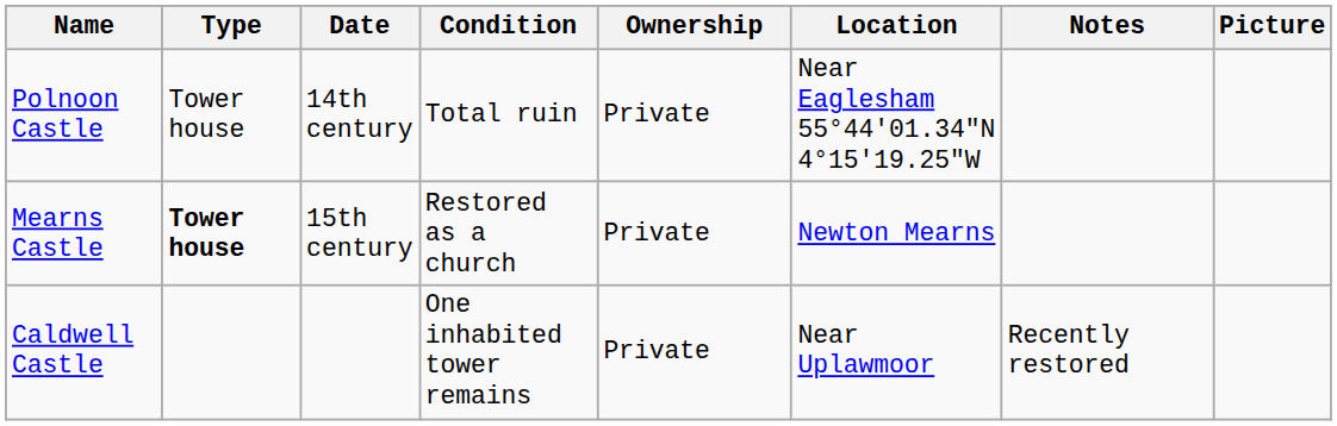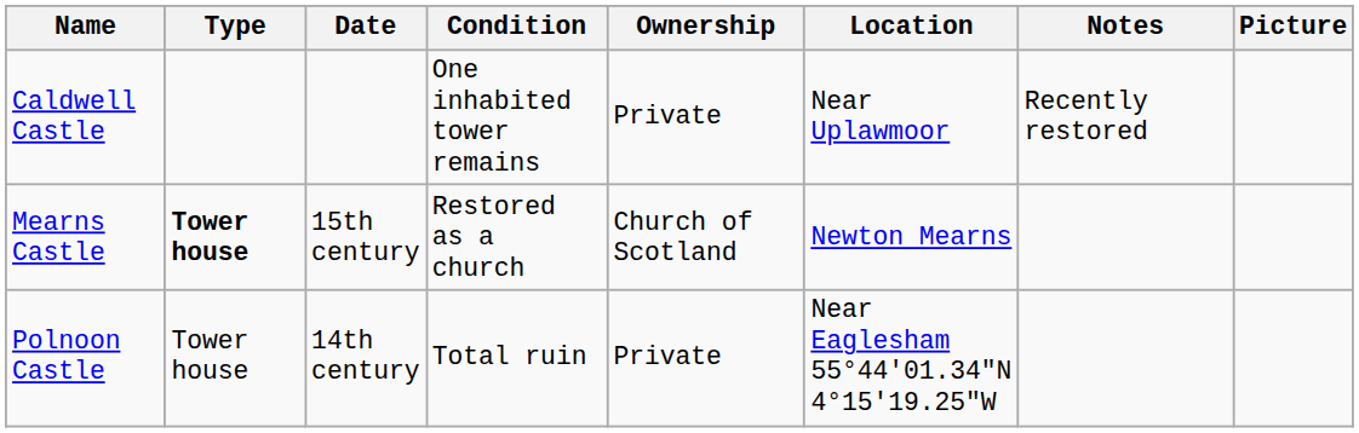 <table class="wikitable sortable" style="font-size:90%">
 <tr>
 <th style="width:13%;">Name</th>
 <th style="width:13%;">Type</th>
 <th style="width:6%;">Date</th>
 <th style="width:15%;">Condition</th>
 <th style="width:17%;">Ownership</th>
 <th style="width:14%;">Location</th>
 <th style="width:20%;">Notes</th>
 <th style="width:20%;">Picture</th>
 </tr>
 <tr>
+<td><a href='#'>Caldwell Castle</a></td>
+<td></td>
+<td></td>
+<td>One inhabited tower remains</td>
+<td>Private</td>
+<td>Near <a href='#'>Uplawmoor</a></td>
+<td>Recently restored</td>
+<td></td>
+</tr>
+<tr>
+<td><a href='#'>Mearns Castle</a></td>
+<td><strong>Tower house</strong></td>
+<td>15th century</td>
+<td>Restored as a church</td>
+<td>Church of Scotland</td>
+<td><a href='#'>Newton Mearns</a> </td>
+<td></td>
+<td></td>
+</tr>
+<tr>
 <td><a href='#'>Polnoon Castle</a></td>
 <td>Tower house</td>
 <td>14th century</td>
 <td>Total ruin</td>
 <td>Private</td>
 <td>Near <a href='#'>Eaglesham</a> 55°44'01.34"N   4°15'19.25"W</td>
 <td></td>
 <td></td>
 </tr>
-<tr>
-<td><a href='#'>Mearns Castle</a></td>
-<td><strong>Tower house</strong></td>
-<td>15th century</td>
-<td>Restored as a church</td>
-<td>Private</td>
-<td><a href='#'>Newton Mearns</a> </td>
-<td></td>
-<td></td>
-</tr>
-<tr>
-<td><a href='#'>Caldwell Castle</a></td>
-<td></td>
-<td></td>
-<td>One inhabited tower remains</td>
-<td>Private</td>
-<td>Near <a href='#'>Uplawmoor</a></td>
-<td>Recently restored</td>
-<td></td>
-</tr>
 </table>
